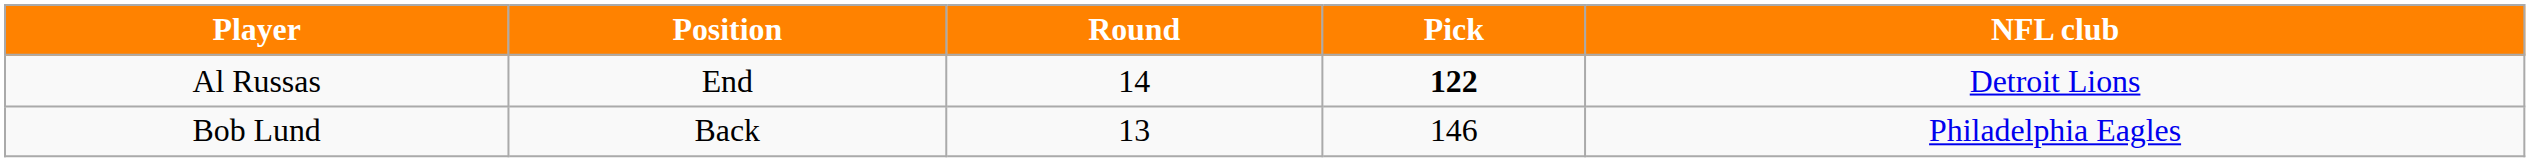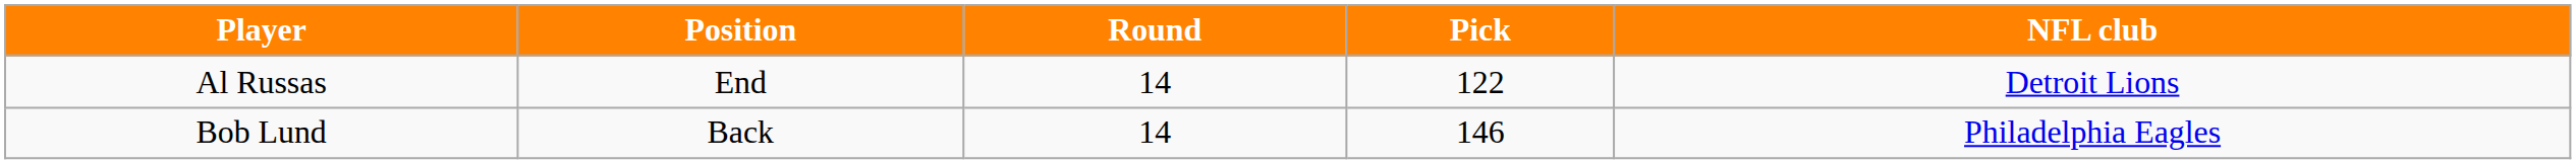 <table class="wikitable" width="80%">
 <tr align="center"  style="background:#FF8200;color:#FFFFFF;">
 <td><strong>Player</strong></td>
 <td><strong>Position</strong></td>
 <td><strong>Round</strong></td>
 <td><strong>Pick</strong></td>
 <td><strong>NFL club</strong></td>
 </tr>
 <tr align="center" bgcolor="">
 <td>Al Russas</td>
 <td>End</td>
 <td>14</td>
-<td><strong>122</strong></td>
+<td>122</td>
 <td><a href='#'>Detroit Lions</a></td>
 </tr>
 <tr align="center" bgcolor="">
 <td>Bob Lund</td>
 <td>Back</td>
-<td>13</td>
+<td>14</td>
 <td>146</td>
 <td><a href='#'>Philadelphia Eagles</a></td>
 </tr>
 </table>
